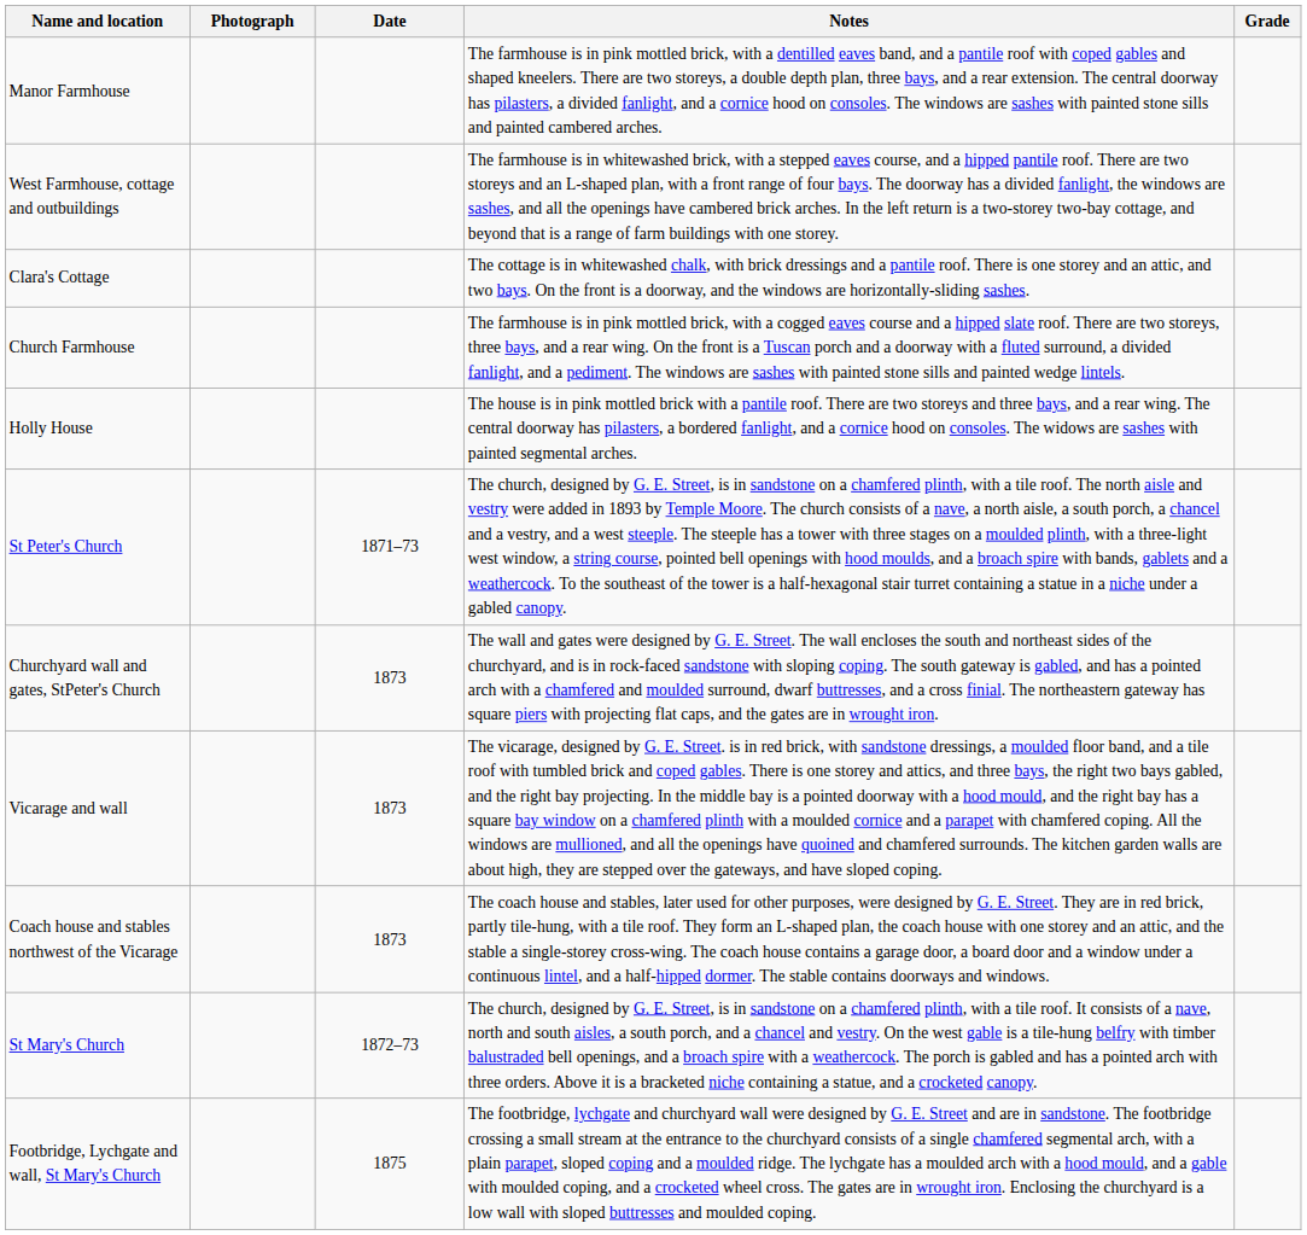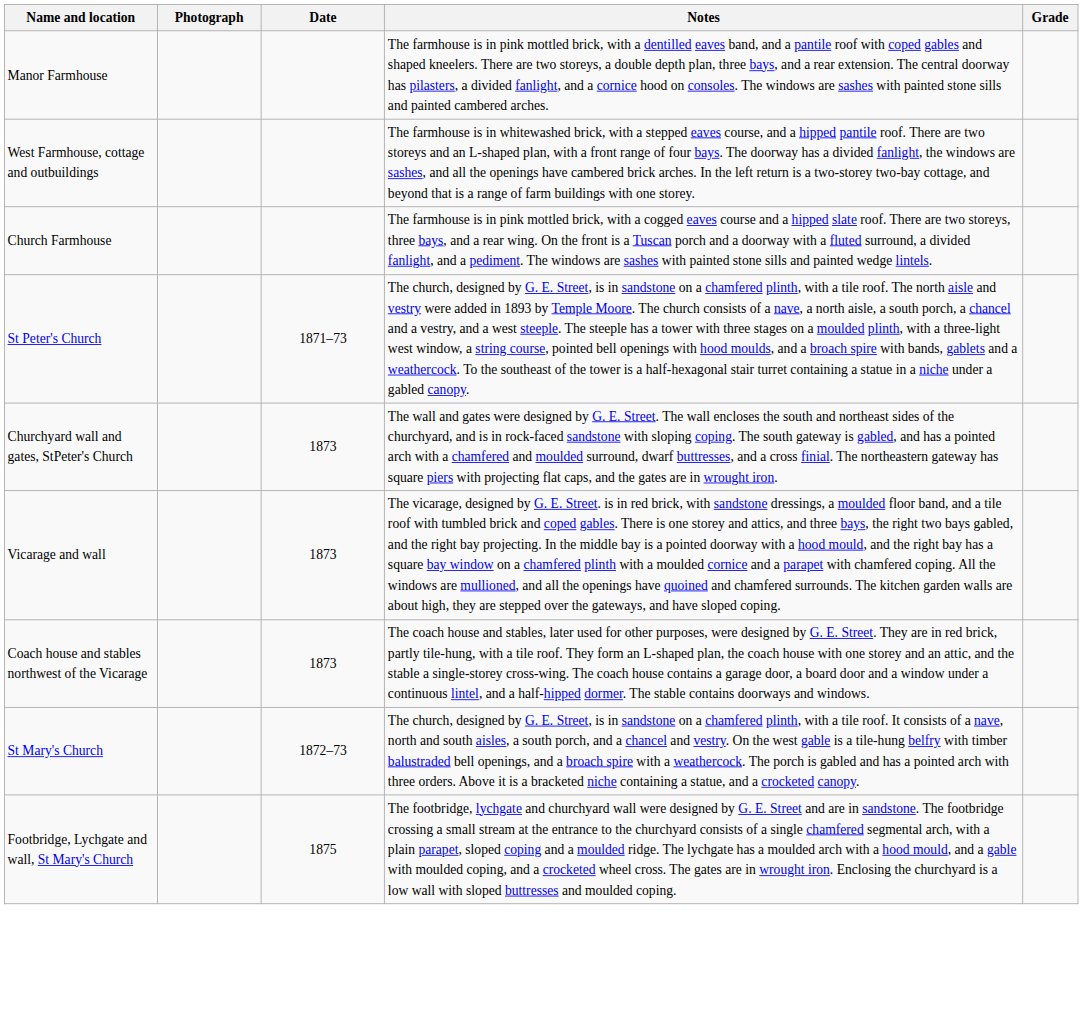 <table class="wikitable sortable plainrowheaders" style="width:100%; border:0px; text-align:left; line-height:150%">
 <tr>
 <th scope="col"  style="width:150px">Name and location</th>
 <th scope="col"  style="width:100px" class="unsortable">Photograph</th>
 <th scope="col"  style="width:120px">Date</th>
 <th scope="col"  style="width:650px" class="unsortable">Notes</th>
 <th scope="col"  style="width:50px">Grade</th>
 </tr>
 <tr>
 <td>Manor Farmhouse<br></td>
 <td></td>
 <td align="center"></td>
 <td>The farmhouse is in pink mottled brick, with a <a href='#'>dentilled</a> <a href='#'>eaves</a> band, and a <a href='#'>pantile</a> roof with <a href='#'>coped</a> <a href='#'>gables</a> and shaped kneelers. There are two storeys, a double depth plan, three <a href='#'>bays</a>, and a rear extension. The central doorway has <a href='#'>pilasters</a>, a divided <a href='#'>fanlight</a>, and a <a href='#'>cornice</a> hood on <a href='#'>consoles</a>. The windows are <a href='#'>sashes</a> with painted stone sills and painted cambered arches.</td>
 <td align="center" ></td>
 </tr>
 <tr>
 <td>West Farmhouse, cottage and outbuildings<br></td>
 <td></td>
 <td align="center"></td>
 <td>The farmhouse is in whitewashed brick, with a stepped <a href='#'>eaves</a> course, and a <a href='#'>hipped</a> <a href='#'>pantile</a> roof. There are two storeys and an L-shaped plan, with a front range of four <a href='#'>bays</a>. The doorway has a divided <a href='#'>fanlight</a>, the windows are <a href='#'>sashes</a>, and all the openings have cambered brick arches. In the left return is a two-storey two-bay cottage, and beyond that is a range of farm buildings with one storey.</td>
 <td align="center" ></td>
 </tr>
 <tr>
-<td>Clara's Cottage<br></td>
-<td></td>
-<td align="center"></td>
-<td>The cottage is in whitewashed <a href='#'>chalk</a>, with brick dressings and a <a href='#'>pantile</a> roof. There is one storey and an attic, and two <a href='#'>bays</a>. On the front is a doorway, and the windows are horizontally-sliding <a href='#'>sashes</a>.</td>
-<td align="center" ></td>
-</tr>
-<tr>
 <td>Church Farmhouse<br></td>
 <td></td>
 <td align="center"></td>
 <td>The farmhouse is in pink mottled brick, with a cogged <a href='#'>eaves</a> course and a <a href='#'>hipped</a> <a href='#'>slate</a> roof. There are two storeys, three <a href='#'>bays</a>, and a rear wing. On the front is a <a href='#'>Tuscan</a> porch and a doorway with a <a href='#'>fluted</a> surround, a divided <a href='#'>fanlight</a>, and a <a href='#'>pediment</a>. The windows are <a href='#'>sashes</a> with painted stone sills and painted wedge <a href='#'>lintels</a>.</td>
-<td align="center" ></td>
-</tr>
-<tr>
-<td>Holly House<br></td>
-<td></td>
-<td align="center"></td>
-<td>The house is in pink mottled brick with a <a href='#'>pantile</a> roof. There are two storeys and three <a href='#'>bays</a>, and a rear wing. The central doorway has <a href='#'>pilasters</a>, a bordered <a href='#'>fanlight</a>, and a <a href='#'>cornice</a> hood on <a href='#'>consoles</a>. The widows are <a href='#'>sashes</a> with painted segmental arches.</td>
 <td align="center" ></td>
 </tr>
 <tr>
 <td><a href='#'>St Peter's Church</a><br></td>
 <td></td>
 <td align="center">1871–73</td>
 <td>The church, designed by <a href='#'>G. E. Street</a>, is in <a href='#'>sandstone</a> on a <a href='#'>chamfered</a> <a href='#'>plinth</a>, with a tile roof.  The north <a href='#'>aisle</a> and <a href='#'>vestry</a> were added in 1893 by <a href='#'>Temple Moore</a>. The church consists of a <a href='#'>nave</a>, a north aisle, a south porch, a <a href='#'>chancel</a> and a vestry, and a west <a href='#'>steeple</a>. The steeple has a tower with three stages on a <a href='#'>moulded</a> <a href='#'>plinth</a>, with a three-light west window, a <a href='#'>string course</a>, pointed bell openings with <a href='#'>hood moulds</a>, and a <a href='#'>broach spire</a> with bands, <a href='#'>gablets</a> and a <a href='#'>weathercock</a>. To the southeast of the tower is a half-hexagonal stair turret containing a statue in a <a href='#'>niche</a> under a gabled <a href='#'>canopy</a>.</td>
 <td align="center" ></td>
 </tr>
 <tr>
 <td>Churchyard wall and gates, StPeter's Church<br></td>
 <td></td>
 <td align="center">1873</td>
 <td>The wall and gates were designed by <a href='#'>G. E. Street</a>. The wall encloses the south and northeast sides of the churchyard, and is in rock-faced <a href='#'>sandstone</a> with sloping <a href='#'>coping</a>. The south gateway is <a href='#'>gabled</a>, and has a pointed arch with a <a href='#'>chamfered</a> and <a href='#'>moulded</a> surround, dwarf <a href='#'>buttresses</a>, and a cross <a href='#'>finial</a>. The northeastern gateway has square <a href='#'>piers</a>  with projecting flat caps, and the gates are in <a href='#'>wrought iron</a>.</td>
 <td align="center" ></td>
 </tr>
 <tr>
 <td>Vicarage and wall<br></td>
 <td></td>
 <td align="center">1873</td>
 <td>The vicarage, designed by <a href='#'>G. E. Street</a>. is in red brick, with <a href='#'>sandstone</a> dressings, a <a href='#'>moulded</a> floor band,  and a tile roof with tumbled brick and <a href='#'>coped</a> <a href='#'>gables</a>. There is one storey and attics, and three <a href='#'>bays</a>, the right two bays gabled, and the right bay projecting. In the middle bay is a pointed doorway with a <a href='#'>hood mould</a>, and the right bay has a square <a href='#'>bay window</a> on a <a href='#'>chamfered</a> <a href='#'>plinth</a> with a moulded <a href='#'>cornice</a> and a <a href='#'>parapet</a> with chamfered coping. All the windows are <a href='#'>mullioned</a>, and all the openings have <a href='#'>quoined</a> and chamfered surrounds. The kitchen garden walls are about  high, they are stepped over the gateways, and have sloped coping.</td>
 <td align="center" ></td>
 </tr>
 <tr>
 <td>Coach house and stables northwest of the Vicarage<br></td>
 <td></td>
 <td align="center">1873</td>
 <td>The coach house and stables, later used for other purposes, were designed by <a href='#'>G. E. Street</a>. They are in red brick, partly tile-hung, with a tile roof. They form an L-shaped plan, the coach house with one storey and an attic, and the stable a single-storey cross-wing. The coach house contains a garage door, a board door and a window under a continuous <a href='#'>lintel</a>, and a half-<a href='#'>hipped</a> <a href='#'>dormer</a>. The stable contains doorways and windows.</td>
 <td align="center" ></td>
 </tr>
 <tr>
 <td><a href='#'>St Mary's Church</a><br></td>
 <td></td>
 <td align="center">1872–73</td>
 <td>The church, designed by <a href='#'>G. E. Street</a>, is in <a href='#'>sandstone</a> on a <a href='#'>chamfered</a> <a href='#'>plinth</a>, with a tile roof. It consists of a <a href='#'>nave</a>, north and south <a href='#'>aisles</a>, a south porch, and a <a href='#'>chancel</a> and <a href='#'>vestry</a>. On the west <a href='#'>gable</a> is a tile-hung <a href='#'>belfry</a> with timber <a href='#'>balustraded</a> bell openings, and a <a href='#'>broach spire</a> with a <a href='#'>weathercock</a>. The porch is gabled and has a pointed arch with three orders. Above it is a bracketed <a href='#'>niche</a> containing a statue, and a <a href='#'>crocketed</a> <a href='#'>canopy</a>.</td>
 <td align="center" ></td>
 </tr>
 <tr>
 <td>Footbridge, Lychgate and wall, <a href='#'>St Mary's Church</a><br></td>
 <td></td>
 <td align="center">1875</td>
 <td>The footbridge, <a href='#'>lychgate</a> and churchyard wall were designed by <a href='#'>G. E. Street</a> and are in <a href='#'>sandstone</a>.  The footbridge crossing a small stream at the entrance to the churchyard consists of a single <a href='#'>chamfered</a> segmental arch, with a plain <a href='#'>parapet</a>, sloped <a href='#'>coping</a> and a <a href='#'>moulded</a> ridge. The lychgate has a moulded arch with a <a href='#'>hood mould</a>, and a <a href='#'>gable</a> with moulded coping, and a <a href='#'>crocketed</a> wheel cross. The gates are in <a href='#'>wrought iron</a>. Enclosing the churchyard is a low wall with sloped <a href='#'>buttresses</a> and moulded coping.</td>
 <td align="center" ></td>
 </tr>
 <tr>
 </tr>
 </table>
